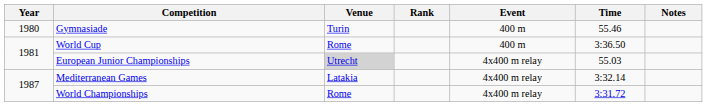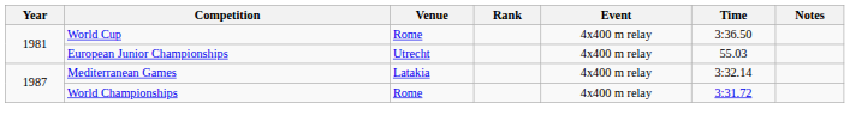 <table class="wikitable" width=55% style="font-size:100%; text-align:center;">
 <tr>
 <th>Year</th>
 <th>Competition</th>
 <th>Venue</th>
 <th>Rank</th>
 <th>Event</th>
 <th>Time</th>
 <th>Notes</th>
 </tr>
 <tr>
-<td>1980</td>
-<td align=left><a href='#'>Gymnasiade</a></td>
-<td align=left> <a href='#'>Turin</a></td>
-<td></td>
-<td>400 m</td>
-<td>55.46</td>
-<td></td>
-</tr>
-<tr>
 <td rowspan=2>1981</td>
 <td align=left><a href='#'>World Cup</a></td>
 <td align=left> <a href='#'>Rome</a></td>
 <td></td>
-<td>400 m</td>
+<td>4x400 m relay</td>
 <td>3:36.50</td>
 <td></td>
 </tr>
 <tr>
 <td align=left><a href='#'>European Junior Championships</a></td>
-<td align=left style="background: lightgrey;"> <a href='#'>Utrecht</a></td>
+<td align=left> <a href='#'>Utrecht</a></td>
 <td></td>
 <td>4x400 m relay</td>
 <td>55.03</td>
 <td></td>
 </tr>
 <tr>
 <td rowspan=2>1987</td>
 <td align=left><a href='#'>Mediterranean Games</a></td>
 <td align=left> <a href='#'>Latakia</a></td>
 <td></td>
 <td>4x400 m relay</td>
 <td>3:32.14</td>
 <td></td>
 </tr>
 <tr>
 <td align=left><a href='#'>World Championships</a></td>
 <td align=left> <a href='#'>Rome</a></td>
 <td></td>
 <td>4x400 m relay</td>
 <td><a href='#'>	3:31.72</a></td>
 <td></td>
 </tr>
 </table>
